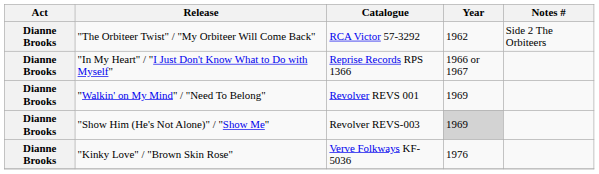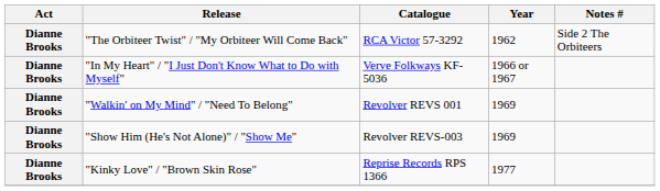 <table class="wikitable plainrowheaders sortable">
 <tr>
 <th scope="col" class="unsortable">Act</th>
 <th scope="col">Release</th>
 <th scope="col">Catalogue</th>
 <th scope="col">Year</th>
 <th scope="col" class="unsortable">Notes #</th>
 </tr>
 <tr>
 <th scope="row">Dianne Brooks</th>
 <td>"The Orbiteer Twist" / "My Orbiteer Will Come Back"</td>
 <td><a href='#'>RCA Victor</a> 57-3292</td>
 <td>1962</td>
 <td>Side 2 The Orbiteers</td>
 </tr>
 <tr>
 <th scope="row">Dianne Brooks</th>
 <td>"In My Heart" / "<a href='#'>I Just Don't Know What to Do with Myself</a>"</td>
-<td><a href='#'>Reprise Records</a> RPS 1366</td>
+<td><a href='#'>Verve Folkways</a> KF-5036</td>
 <td>1966  or 1967</td>
 <td></td>
 </tr>
 <tr>
 <th scope="row">Dianne Brooks</th>
 <td>"<a href='#'>Walkin' on My Mind</a>" / "Need To Belong"</td>
 <td><a href='#'>Revolver</a> REVS 001</td>
 <td>1969</td>
 <td></td>
 </tr>
 <tr>
 <th scope="row">Dianne Brooks</th>
 <td>"Show Him (He's Not Alone)" / "<a href='#'>Show Me</a>"</td>
 <td>Revolver REVS-003</td>
-<td style="background: lightgrey;">1969</td>
+<td>1969</td>
 <td></td>
 </tr>
 <tr>
 <th scope="row">Dianne Brooks</th>
 <td>"Kinky Love" / "Brown Skin Rose"</td>
-<td><a href='#'>Verve Folkways</a> KF-5036</td>
-<td>1976</td>
+<td><a href='#'>Reprise Records</a> RPS 1366</td>
+<td>1977</td>
 <td></td>
 </tr>
 <tr>
 </tr>
 </table>
